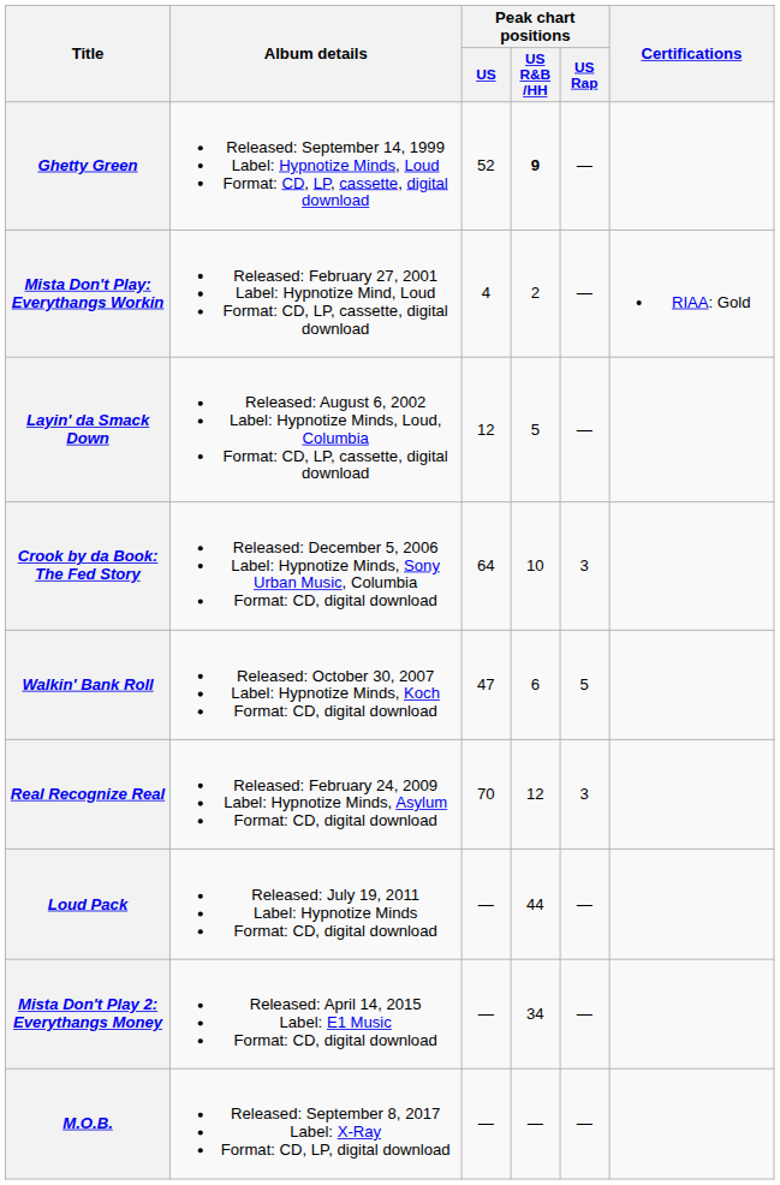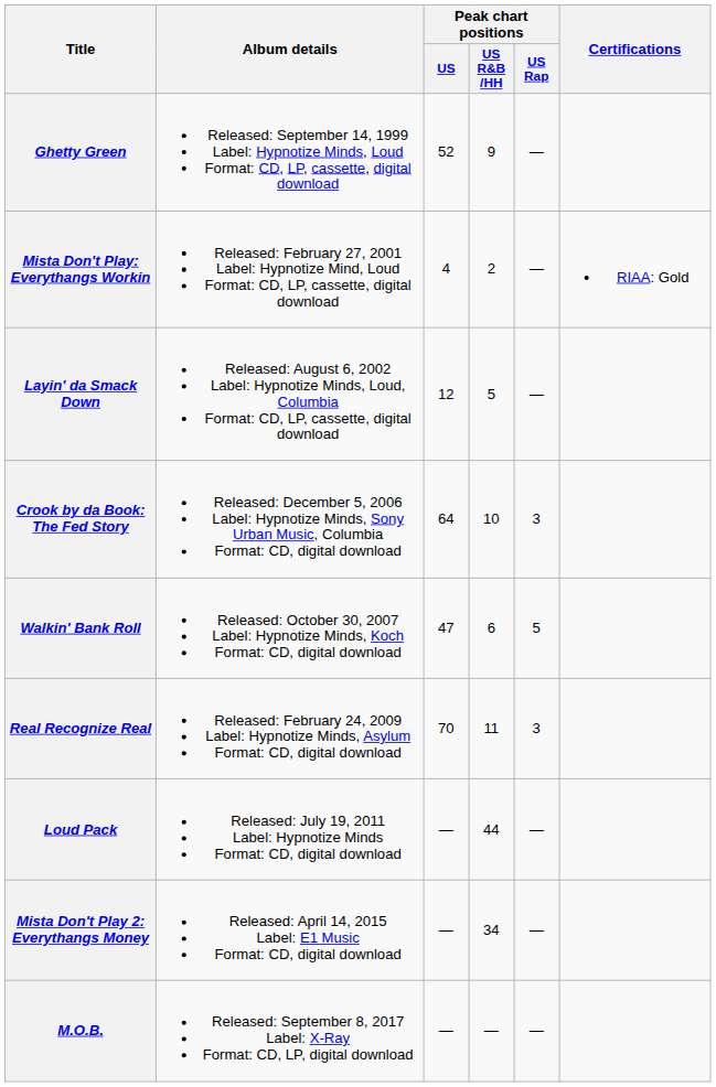 <table class="wikitable plainrowheaders" style="text-align:center;">
 <tr>
 <th scope="col" rowspan="2" style="width:10em;">Title</th>
 <th scope="col" rowspan="2" style="width:18em;">Album details</th>
 <th scope="col" colspan="3">Peak chart positions</th>
 <th scope="col" rowspan="2" style="width:10em;"><a href='#'>Certifications</a></th>
 </tr>
 <tr>
 <th scope="col" style="width:3em;font-size:90%;"><a href='#'>US</a><br></th>
 <th scope="col" style="width:3em;font-size:90%;"><a href='#'>US<br>R&B<br>/HH</a><br></th>
 <th scope="col" style="width:3em;font-size:90%;"><a href='#'>US Rap</a><br></th>
 </tr>
 <tr>
 <th scope="row"><em><a href='#'>Ghetty Green</a></em></th>
 <td><br><ul><li>Released: September 14, 1999</li><li>Label: <a href='#'>Hypnotize Minds</a>, <a href='#'>Loud</a></li><li>Format: <a href='#'>CD</a>, <a href='#'>LP</a>, <a href='#'>cassette</a>, <a href='#'>digital download</a></li></ul></td>
 <td>52</td>
-<td><strong>9</strong></td>
+<td>9</td>
 <td>—</td>
 <td></td>
 </tr>
 <tr>
 <th scope="row"><em><a href='#'>Mista Don't Play: Everythangs Workin</a></em></th>
 <td><br><ul><li>Released: February 27, 2001</li><li>Label: Hypnotize Mind, Loud</li><li>Format: CD, LP, cassette, digital download</li></ul></td>
 <td>4</td>
 <td>2</td>
 <td>—</td>
 <td><br><ul><li><a href='#'>RIAA</a>: Gold</li></ul></td>
 </tr>
 <tr>
 <th scope="row"><em><a href='#'>Layin' da Smack Down</a></em></th>
 <td><br><ul><li>Released: August 6, 2002</li><li>Label: Hypnotize Minds, Loud, <a href='#'>Columbia</a></li><li>Format: CD, LP, cassette, digital download</li></ul></td>
 <td>12</td>
 <td>5</td>
 <td>—</td>
 <td></td>
 </tr>
 <tr>
 <th scope="row"><em><a href='#'>Crook by da Book: The Fed Story</a></em></th>
 <td><br><ul><li>Released: December 5, 2006</li><li>Label: Hypnotize Minds, <a href='#'>Sony Urban Music</a>, Columbia</li><li>Format: CD, digital download</li></ul></td>
 <td>64</td>
 <td>10</td>
 <td>3</td>
 <td></td>
 </tr>
 <tr>
 <th scope="row"><em><a href='#'>Walkin' Bank Roll</a></em></th>
 <td><br><ul><li>Released: October 30, 2007</li><li>Label: Hypnotize Minds, <a href='#'>Koch</a></li><li>Format: CD, digital download</li></ul></td>
 <td>47</td>
 <td>6</td>
 <td>5</td>
 <td></td>
 </tr>
 <tr>
 <th scope="row"><em><a href='#'>Real Recognize Real</a></em></th>
 <td><br><ul><li>Released: February 24, 2009</li><li>Label: Hypnotize Minds, <a href='#'>Asylum</a></li><li>Format: CD, digital download</li></ul></td>
 <td>70</td>
-<td>12</td>
+<td>11</td>
 <td>3</td>
 <td></td>
 </tr>
 <tr>
 <th scope="row"><em><a href='#'>Loud Pack</a></em></th>
 <td><br><ul><li>Released: July 19, 2011</li><li>Label: Hypnotize Minds</li><li>Format: CD, digital download</li></ul></td>
 <td>—</td>
 <td>44</td>
 <td>—</td>
 <td></td>
 </tr>
 <tr>
 <th scope="row"><em><a href='#'>Mista Don't Play 2: Everythangs Money</a></em></th>
 <td><br><ul><li>Released: April 14, 2015</li><li>Label: <a href='#'>E1 Music</a></li><li>Format: CD, digital download</li></ul></td>
 <td>—</td>
 <td>34</td>
 <td>—</td>
 <td></td>
 </tr>
 <tr>
 <th scope="row"><em><a href='#'>M.O.B.</a></em></th>
 <td><br><ul><li>Released: September 8, 2017</li><li>Label: <a href='#'>X-Ray</a></li><li>Format: CD, LP, digital download</li></ul></td>
 <td>—</td>
 <td>—</td>
 <td>—</td>
 <td></td>
 </tr>
 </table>
